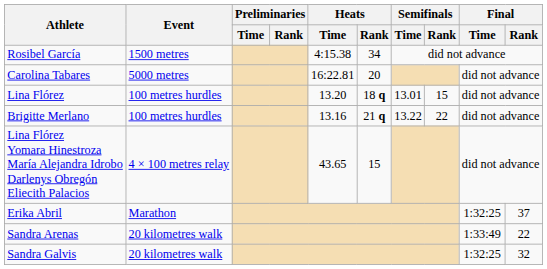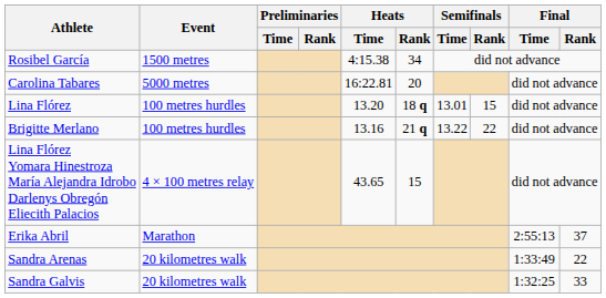 <table class=wikitable style="font-size:90%;">
 <tr>
 <th rowspan="2">Athlete</th>
 <th rowspan="2">Event</th>
 <th colspan="2">Preliminaries</th>
 <th colspan="2">Heats</th>
 <th colspan="2">Semifinals</th>
 <th colspan="2">Final</th>
 </tr>
 <tr>
 <th>Time</th>
 <th>Rank</th>
 <th>Time</th>
 <th>Rank</th>
 <th>Time</th>
 <th>Rank</th>
 <th>Time</th>
 <th>Rank</th>
 </tr>
 <tr style="border-top: single;">
 <td><a href='#'>Rosibel García</a></td>
 <td><a href='#'>1500 metres</a></td>
 <td colspan= 2 bgcolor="wheat"></td>
 <td align=center>4:15.38 <strong></strong></td>
 <td align=center>34</td>
 <td align=center colspan=4>did not advance</td>
 </tr>
 <tr style="border-top: single;">
 <td><a href='#'>Carolina Tabares</a></td>
 <td><a href='#'>5000 metres</a></td>
 <td colspan= 2 bgcolor="wheat"></td>
 <td align=center>16:22.81</td>
 <td align=center>20</td>
 <td colspan= 2 bgcolor="wheat"></td>
 <td align=center colspan=2>did not advance</td>
 </tr>
 <tr style="border-top: single;">
 <td><a href='#'>Lina Flórez</a></td>
 <td><a href='#'>100 metres hurdles</a></td>
 <td colspan= 2 bgcolor="wheat"></td>
 <td align=center>13.20</td>
 <td align=center>18 <strong>q</strong></td>
 <td align=center>13.01</td>
 <td align=center>15</td>
 <td align=center colspan=2>did not advance</td>
 </tr>
 <tr style="border-top: single;">
 <td><a href='#'>Brigitte Merlano</a></td>
 <td><a href='#'>100 metres hurdles</a></td>
 <td colspan= 2 bgcolor="wheat"></td>
 <td align=center>13.16</td>
 <td align=center>21 <strong>q</strong></td>
 <td align=center>13.22</td>
 <td align=center>22</td>
 <td align=center colspan=2>did not advance</td>
 </tr>
 <tr style="border-top: single;">
 <td><a href='#'>Lina Flórez</a><br><a href='#'>Yomara Hinestroza</a><br><a href='#'>María Alejandra Idrobo</a><br><a href='#'>Darlenys Obregón</a><br><a href='#'>Eliecith Palacios</a></td>
 <td><a href='#'>4 × 100 metres relay</a></td>
 <td colspan= 2 bgcolor="wheat"></td>
 <td align=center>43.65 <strong></strong></td>
 <td align=center>15</td>
 <td colspan= 2 bgcolor="wheat"></td>
 <td align=center colspan=2>did not advance</td>
 </tr>
 <tr style="border-top: single;">
 <td><a href='#'>Erika Abril</a></td>
 <td><a href='#'>Marathon</a></td>
 <td colspan= 6 bgcolor="wheat"></td>
-<td align=center>1:32:25</td>
+<td align=center>2:55:13</td>
 <td align=center>37</td>
 </tr>
 <tr style="border-top: single;">
 <td><a href='#'>Sandra Arenas</a></td>
 <td><a href='#'>20 kilometres walk</a></td>
 <td colspan= 6 bgcolor="wheat"></td>
 <td align=center>1:33:49</td>
 <td align=center>22</td>
 </tr>
 <tr style="border-top: single;">
 <td><a href='#'>Sandra Galvis</a></td>
 <td><a href='#'>20 kilometres walk</a></td>
 <td colspan= 6 bgcolor="wheat"></td>
 <td align=center>1:32:25</td>
-<td align=center>32</td>
+<td align=center>33</td>
 </tr>
 </table>
